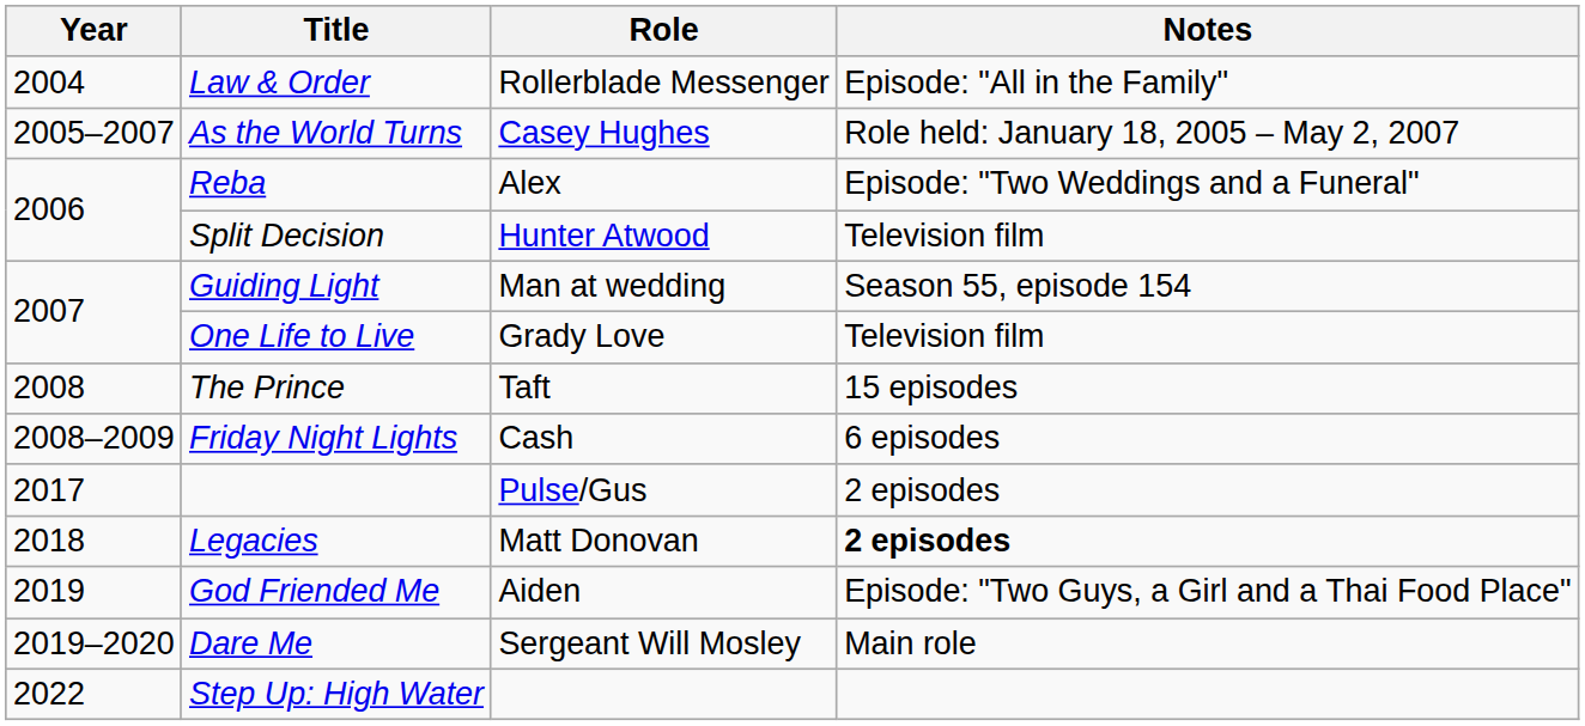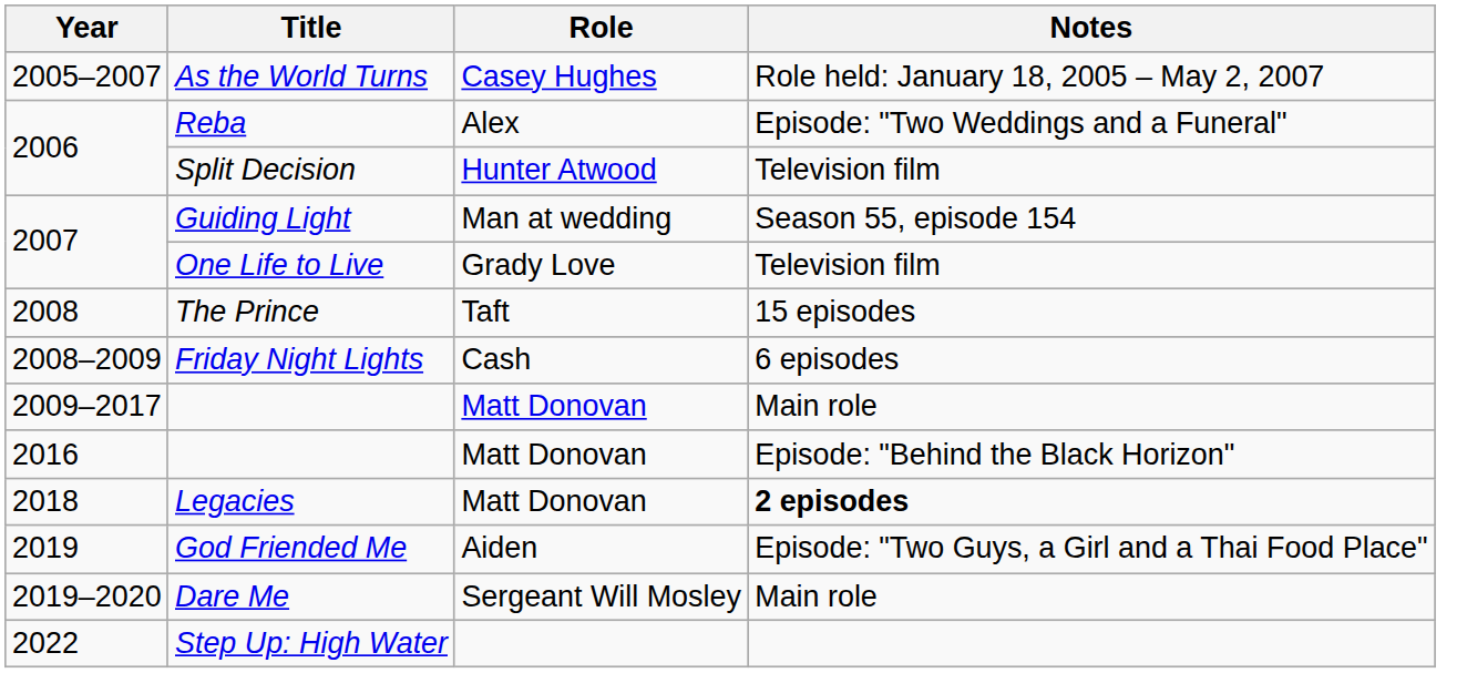 <table class="wikitable sortable">
 <tr>
 <th>Year</th>
 <th>Title</th>
 <th>Role</th>
 <th class="unsortable">Notes</th>
-</tr>
-<tr>
-<td>2004</td>
-<td><em><a href='#'>Law & Order</a></em></td>
-<td>Rollerblade Messenger</td>
-<td>Episode: "All in the Family"</td>
 </tr>
 <tr>
 <td>2005–2007</td>
 <td><em><a href='#'>As the World Turns</a></em></td>
 <td><a href='#'>Casey Hughes</a></td>
 <td>Role held: January 18, 2005 – May 2, 2007</td>
 </tr>
 <tr>
 <td rowspan="2">2006</td>
 <td><em><a href='#'>Reba</a></em></td>
 <td>Alex</td>
 <td>Episode: "Two Weddings and a Funeral"</td>
 </tr>
 <tr>
 <td><em>Split Decision</em></td>
 <td><a href='#'>Hunter Atwood</a></td>
 <td>Television film</td>
 </tr>
 <tr>
 <td rowspan="2">2007</td>
 <td><em><a href='#'>Guiding Light</a></em></td>
 <td>Man at wedding</td>
 <td>Season 55, episode 154</td>
 </tr>
 <tr>
 <td><em><a href='#'>One Life to Live</a></em></td>
 <td>Grady Love</td>
 <td>Television film</td>
 </tr>
 <tr>
 <td>2008</td>
 <td><em>The Prince</em></td>
 <td>Taft</td>
 <td>15 episodes</td>
 </tr>
 <tr>
 <td>2008–2009</td>
 <td><em><a href='#'>Friday Night Lights</a></em></td>
 <td>Cash</td>
 <td>6 episodes</td>
 </tr>
 <tr>
-<td>2017</td>
+<td>2009–2017</td>
 <td><em></em></td>
-<td><a href='#'>Pulse</a>/Gus</td>
-<td>2 episodes</td>
+<td><a href='#'>Matt Donovan</a></td>
+<td>Main role</td>
+</tr>
+<tr>
+<td>2016</td>
+<td><em></em></td>
+<td>Matt Donovan</td>
+<td>Episode: "Behind the Black Horizon"</td>
 </tr>
 <tr>
 <td>2018</td>
 <td><em><a href='#'>Legacies</a></em></td>
 <td>Matt Donovan</td>
 <td><strong>2 episodes</strong></td>
 </tr>
 <tr>
 <td>2019</td>
 <td><em><a href='#'>God Friended Me</a></em></td>
 <td>Aiden</td>
 <td>Episode: "Two Guys, a Girl and a Thai Food Place"</td>
 </tr>
 <tr>
 <td>2019–2020</td>
 <td><em><a href='#'>Dare Me</a></em></td>
 <td>Sergeant Will Mosley</td>
 <td>Main role</td>
 </tr>
 <tr>
 <td>2022</td>
 <td><em><a href='#'>Step Up: High Water</a></em></td>
 <td></td>
 <td></td>
 </tr>
 </table>
